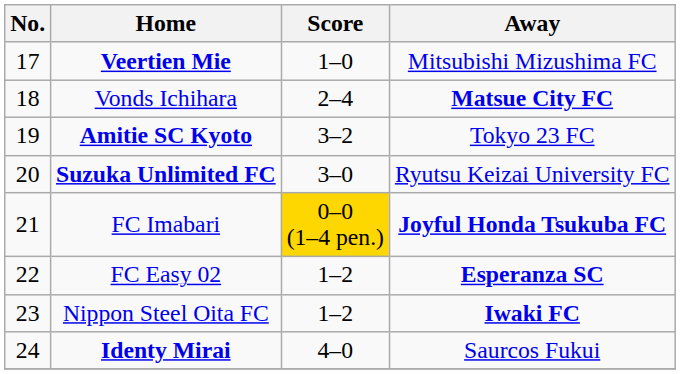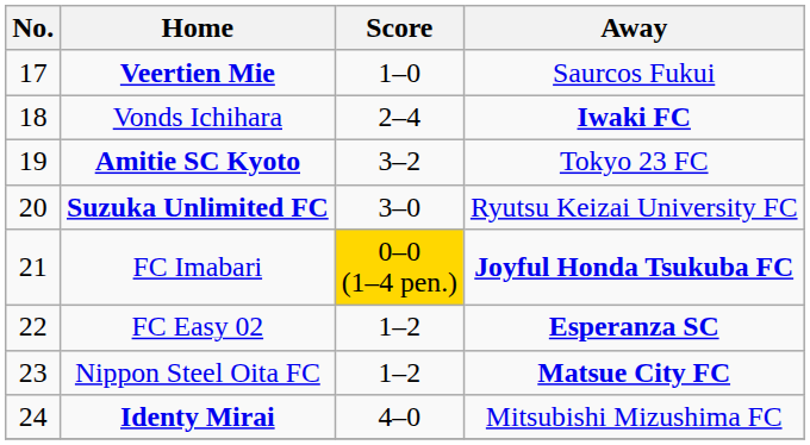 <table class="wikitable" style="text-align: center">
 <tr>
 <th>No.</th>
 <th>Home</th>
 <th>Score</th>
 <th>Away</th>
 </tr>
 <tr>
 <td>17</td>
 <td><strong><a href='#'>Veertien Mie</a></strong></td>
 <td>1–0</td>
-<td><a href='#'>Mitsubishi Mizushima FC</a></td>
+<td><a href='#'>Saurcos Fukui</a></td>
 </tr>
 <tr>
 <td>18</td>
 <td><a href='#'>Vonds Ichihara</a></td>
 <td>2–4</td>
-<td><strong><a href='#'>Matsue City FC</a></strong></td>
+<td><strong><a href='#'>Iwaki FC</a></strong></td>
 </tr>
 <tr>
 <td>19</td>
 <td><strong><a href='#'>Amitie SC Kyoto</a></strong></td>
 <td>3–2</td>
 <td><a href='#'>Tokyo 23 FC</a></td>
 </tr>
 <tr>
 <td>20</td>
 <td><strong><a href='#'>Suzuka Unlimited FC</a></strong></td>
 <td>3–0</td>
 <td><a href='#'>Ryutsu Keizai University FC</a></td>
 </tr>
 <tr>
 <td>21</td>
 <td><a href='#'>FC Imabari</a></td>
 <td style="background: gold;">0–0<br>(1–4 pen.)</td>
 <td><strong><a href='#'>Joyful Honda Tsukuba FC</a></strong></td>
 </tr>
 <tr>
 <td>22</td>
 <td><a href='#'>FC Easy 02</a></td>
 <td>1–2</td>
 <td><strong><a href='#'>Esperanza SC</a></strong></td>
 </tr>
 <tr>
 <td>23</td>
 <td><a href='#'>Nippon Steel Oita FC</a></td>
 <td>1–2</td>
-<td><strong><a href='#'>Iwaki FC</a></strong></td>
+<td><strong><a href='#'>Matsue City FC</a></strong></td>
 </tr>
 <tr>
 <td>24</td>
 <td><strong><a href='#'>Identy Mirai</a></strong></td>
 <td>4–0</td>
-<td><a href='#'>Saurcos Fukui</a></td>
+<td><a href='#'>Mitsubishi Mizushima FC</a></td>
 </tr>
 <tr>
 </tr>
 </table>
